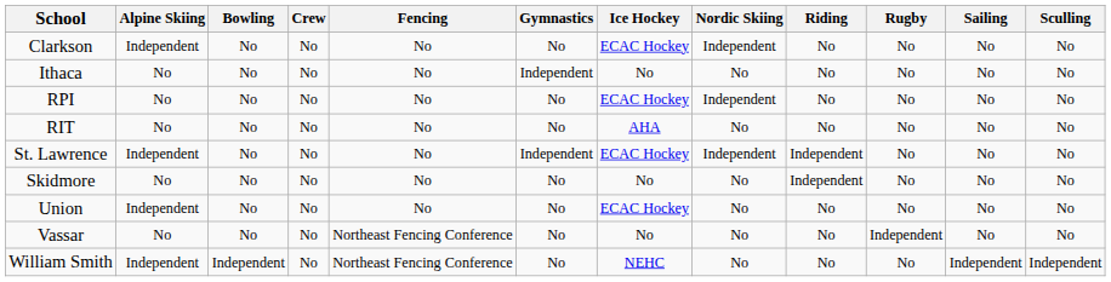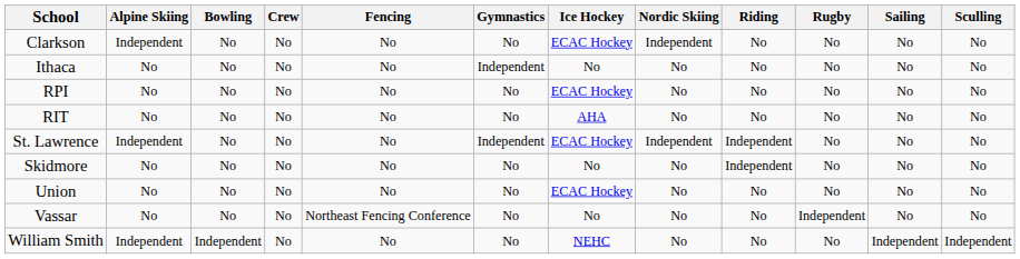 <table class="wikitable" style="text-align:center;">
 <tr>
 <th><big>School</big></th>
 <th>Alpine Skiing</th>
 <th>Bowling</th>
 <th>Crew</th>
 <th>Fencing</th>
 <th>Gymnastics</th>
 <th>Ice Hockey</th>
 <th>Nordic Skiing</th>
 <th>Riding</th>
 <th>Rugby</th>
 <th>Sailing</th>
 <th>Sculling</th>
 </tr>
 <tr>
 <td><big>Clarkson</big></td>
 <td>Independent</td>
 <td>No</td>
 <td>No</td>
 <td>No</td>
 <td>No</td>
 <td><a href='#'>ECAC Hockey</a></td>
 <td>Independent</td>
 <td>No</td>
 <td>No</td>
 <td>No</td>
 <td>No</td>
 </tr>
 <tr>
 <td><big>Ithaca</big></td>
 <td>No</td>
 <td>No</td>
 <td>No</td>
 <td>No</td>
 <td>Independent</td>
 <td>No</td>
 <td>No</td>
 <td>No</td>
 <td>No</td>
 <td>No</td>
 <td>No</td>
 </tr>
 <tr>
 <td><big>RPI</big></td>
 <td>No</td>
 <td>No</td>
 <td>No</td>
 <td>No</td>
 <td>No</td>
 <td><a href='#'>ECAC Hockey</a></td>
-<td>Independent</td>
+<td>No</td>
 <td>No</td>
 <td>No</td>
 <td>No</td>
 <td>No</td>
 </tr>
 <tr>
 <td><big>RIT</big></td>
 <td>No</td>
 <td>No</td>
 <td>No</td>
 <td>No</td>
 <td>No</td>
 <td><a href='#'>AHA</a></td>
 <td>No</td>
 <td>No</td>
 <td>No</td>
 <td>No</td>
 <td>No</td>
 </tr>
 <tr>
 <td><big>St. Lawrence</big></td>
 <td>Independent</td>
 <td>No</td>
 <td>No</td>
 <td>No</td>
 <td>Independent</td>
 <td><a href='#'>ECAC Hockey</a></td>
 <td>Independent</td>
 <td>Independent</td>
 <td>No</td>
 <td>No</td>
 <td>No</td>
 </tr>
 <tr>
 <td><big>Skidmore</big></td>
 <td>No</td>
 <td>No</td>
 <td>No</td>
 <td>No</td>
 <td>No</td>
 <td>No</td>
 <td>No</td>
 <td>Independent</td>
 <td>No</td>
 <td>No</td>
 <td>No</td>
 </tr>
 <tr>
 <td><big>Union</big></td>
-<td>Independent</td>
+<td>No</td>
 <td>No</td>
 <td>No</td>
 <td>No</td>
 <td>No</td>
 <td><a href='#'>ECAC Hockey</a></td>
 <td>No</td>
 <td>No</td>
 <td>No</td>
 <td>No</td>
 <td>No</td>
 </tr>
 <tr>
 <td><big>Vassar</big></td>
 <td>No</td>
 <td>No</td>
 <td>No</td>
 <td>Northeast Fencing Conference</td>
 <td>No</td>
 <td>No</td>
 <td>No</td>
 <td>No</td>
 <td>Independent</td>
 <td>No</td>
 <td>No</td>
 </tr>
 <tr>
 <td><big>William Smith</big></td>
 <td>Independent</td>
 <td>Independent</td>
 <td>No</td>
-<td>Northeast Fencing Conference</td>
+<td>No</td>
 <td>No</td>
 <td><a href='#'>NEHC</a></td>
 <td>No</td>
 <td>No</td>
 <td>No</td>
 <td>Independent</td>
 <td>Independent</td>
 </tr>
 </table>
